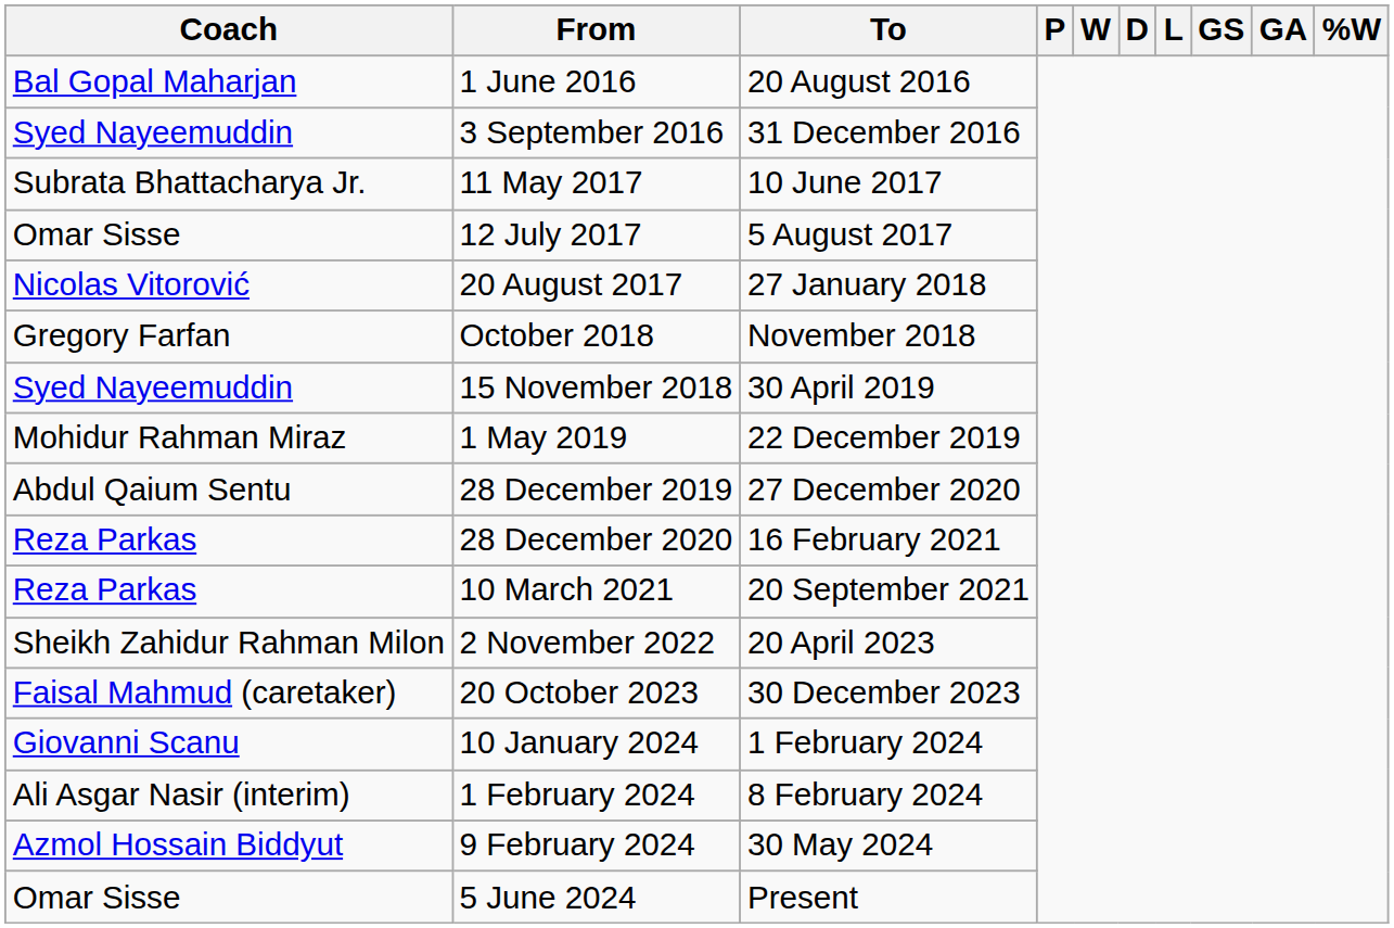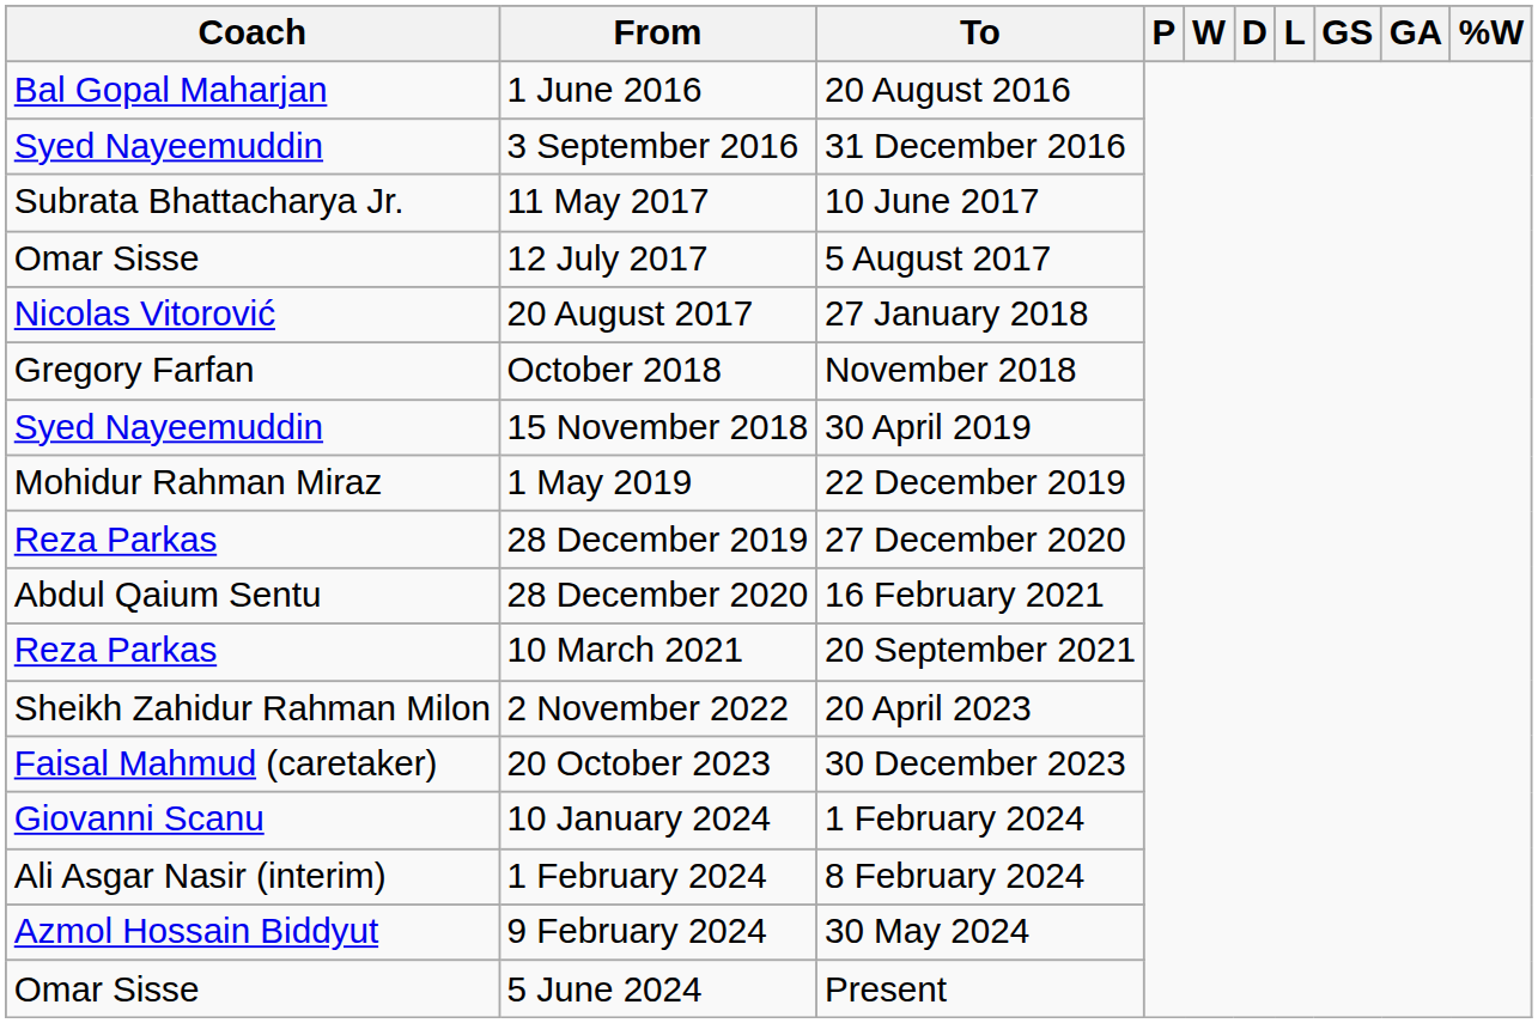 <table class="wikitable sortable" style="text-align: center">
 <tr>
 <th>Coach</th>
 <th class="unsortable">From</th>
 <th class="unsortable">To</th>
 <th abbr="1">P</th>
 <th abbr="1">W</th>
 <th abbr="0">D</th>
 <th abbr="1">L</th>
 <th abbr="2">GS</th>
 <th abbr="4">GA</th>
 <th abbr="50">%W</th>
 </tr>
 <tr>
 <td align=left> <a href='#'>Bal Gopal Maharjan</a></td>
 <td align=left>1 June 2016</td>
 <td align=left>20 August 2016<br></td>
 </tr>
 <tr>
 <td align=left> <a href='#'>Syed Nayeemuddin</a></td>
 <td align=left>3 September 2016</td>
 <td align=left>31 December 2016<br></td>
 </tr>
 <tr>
 <td align=left> Subrata Bhattacharya Jr.</td>
 <td align=left>11 May 2017</td>
 <td align=left>10 June 2017<br></td>
 </tr>
 <tr>
 <td align=left> Omar Sisse</td>
 <td align=left>12 July 2017</td>
 <td align=left>5 August 2017<br></td>
 </tr>
 <tr>
 <td align=left> <a href='#'>Nicolas Vitorović</a></td>
 <td align=left>20 August 2017</td>
 <td align=left>27 January 2018<br></td>
 </tr>
 <tr>
 <td align=left> Gregory Farfan</td>
 <td align=left>October 2018</td>
 <td align=left>November 2018<br></td>
 </tr>
 <tr>
 <td align=left> <a href='#'>Syed Nayeemuddin</a></td>
 <td align=left>15 November 2018</td>
 <td align=left>30 April 2019<br></td>
 </tr>
 <tr>
 <td align=left> Mohidur Rahman Miraz</td>
 <td align=left>1 May 2019</td>
 <td align=left>22 December 2019<br></td>
 </tr>
 <tr>
-<td align=left> Abdul Qaium Sentu</td>
+<td align=left> <a href='#'>Reza Parkas</a></td>
 <td align=left>28 December 2019</td>
 <td align=left>27 December 2020<br></td>
 </tr>
 <tr>
-<td align=left> <a href='#'>Reza Parkas</a></td>
+<td align=left> Abdul Qaium Sentu</td>
 <td align=left>28 December 2020</td>
 <td align=left>16 February 2021<br></td>
 </tr>
 <tr>
 <td align=left> <a href='#'>Reza Parkas</a></td>
 <td align=left>10 March 2021</td>
 <td align=left>20 September 2021<br></td>
 </tr>
 <tr>
 <td align=left> Sheikh Zahidur Rahman Milon</td>
 <td align=left>2 November 2022</td>
 <td align=left>20 April 2023<br></td>
 </tr>
 <tr>
 <td align=left> <a href='#'>Faisal Mahmud</a>	(caretaker)</td>
 <td align=left>20 October 2023</td>
 <td align=left>30 December 2023<br></td>
 </tr>
 <tr>
 <td align=left> <a href='#'>Giovanni Scanu</a></td>
 <td align=left>10 January 2024</td>
 <td align=left>1 February 2024<br></td>
 </tr>
 <tr>
 <td align=left> Ali Asgar Nasir (interim)</td>
 <td align=left>1 February 2024</td>
 <td align=left>8 February 2024<br></td>
 </tr>
 <tr>
 <td align=left> <a href='#'>Azmol Hossain Biddyut</a></td>
 <td align=left>9 February 2024</td>
 <td align=left>30 May 2024<br></td>
 </tr>
 <tr>
 <td align=left> Omar Sisse</td>
 <td align=left>5 June 2024</td>
 <td align=left>Present<br></td>
 </tr>
 </table>
